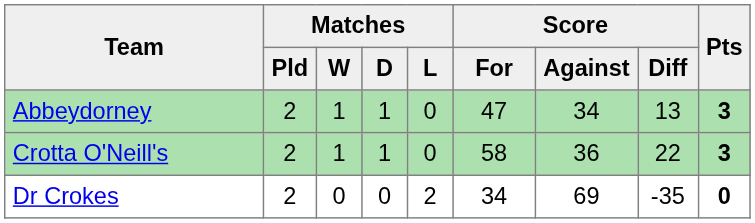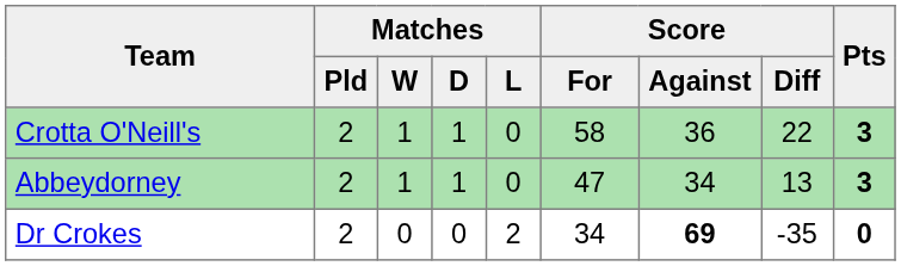 <table style=border-collapse:collapse border=1 cellspacing=0 cellpadding=5>
 <tr align=center bgcolor=#efefef>
 <th rowspan=2 width=165>Team</th>
 <th colspan=4>Matches</th>
 <th colspan=3>Score</th>
 <th rowspan=2width=20>Pts</th>
 </tr>
 <tr align=center bgcolor=#efefef>
 <th width=20>Pld</th>
 <th width=20>W</th>
 <th width=20>D</th>
 <th width=20>L</th>
 <th width=45>For</th>
 <th width=45>Against</th>
 <th width=30>Diff</th>
 </tr>
 <tr align=center style="background:#ACE1AF;">
+<td style="text-align:left;"><a href='#'>Crotta O'Neill's</a></td>
+<td>2</td>
+<td>1</td>
+<td>1</td>
+<td>0</td>
+<td>58</td>
+<td>36</td>
+<td>22</td>
+<td><strong>3</strong></td>
+</tr>
+<tr align=center style="background:#ACE1AF;">
 <td style="text-align:left;"><a href='#'>Abbeydorney</a></td>
 <td>2</td>
 <td>1</td>
 <td>1</td>
 <td>0</td>
 <td>47</td>
 <td>34</td>
 <td>13</td>
 <td><strong>3</strong></td>
 </tr>
-<tr align=center style="background:#ACE1AF;">
-<td style="text-align:left;"><a href='#'>Crotta O'Neill's</a></td>
-<td>2</td>
-<td>1</td>
-<td>1</td>
-<td>0</td>
-<td>58</td>
-<td>36</td>
-<td>22</td>
-<td><strong>3</strong></td>
-</tr>
 <tr align=center>
 <td style="text-align:left;"><a href='#'>Dr Crokes</a></td>
 <td>2</td>
 <td>0</td>
 <td>0</td>
 <td>2</td>
 <td>34</td>
-<td>69</td>
+<td><strong>69</strong></td>
 <td>-35</td>
 <td><strong>0</strong></td>
 </tr>
 </table>
